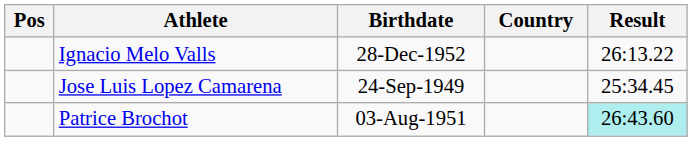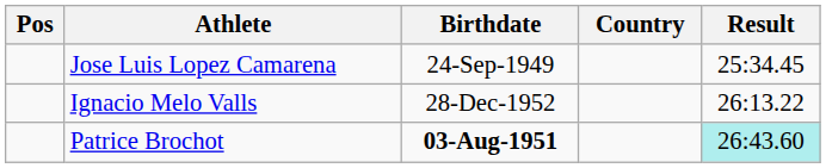 <table class="wikitable"  style="text-align:center; width:60%;">
 <tr>
 <th>Pos</th>
 <th>Athlete</th>
 <th>Birthdate</th>
 <th>Country</th>
 <th>Result</th>
 </tr>
 <tr>
 <td align=center></td>
+<td align=left><a href='#'>Jose Luis Lopez Camarena</a></td>
+<td>24-Sep-1949</td>
+<td align=left></td>
+<td>25:34.45</td>
+</tr>
+<tr>
+<td align=center></td>
 <td align=left><a href='#'>Ignacio Melo Valls</a></td>
 <td>28-Dec-1952</td>
 <td align=left></td>
 <td>26:13.22</td>
 </tr>
 <tr>
 <td align=center></td>
-<td align=left><a href='#'>Jose Luis Lopez Camarena</a></td>
-<td>24-Sep-1949</td>
-<td align=left></td>
-<td>25:34.45</td>
-</tr>
-<tr>
-<td align=center></td>
 <td align=left><a href='#'>Patrice Brochot</a></td>
-<td>03-Aug-1951</td>
+<td><strong>03-Aug-1951</strong></td>
 <td align=left></td>
 <td style="background: paleturquoise;">26:43.60</td>
 </tr>
 </table>
